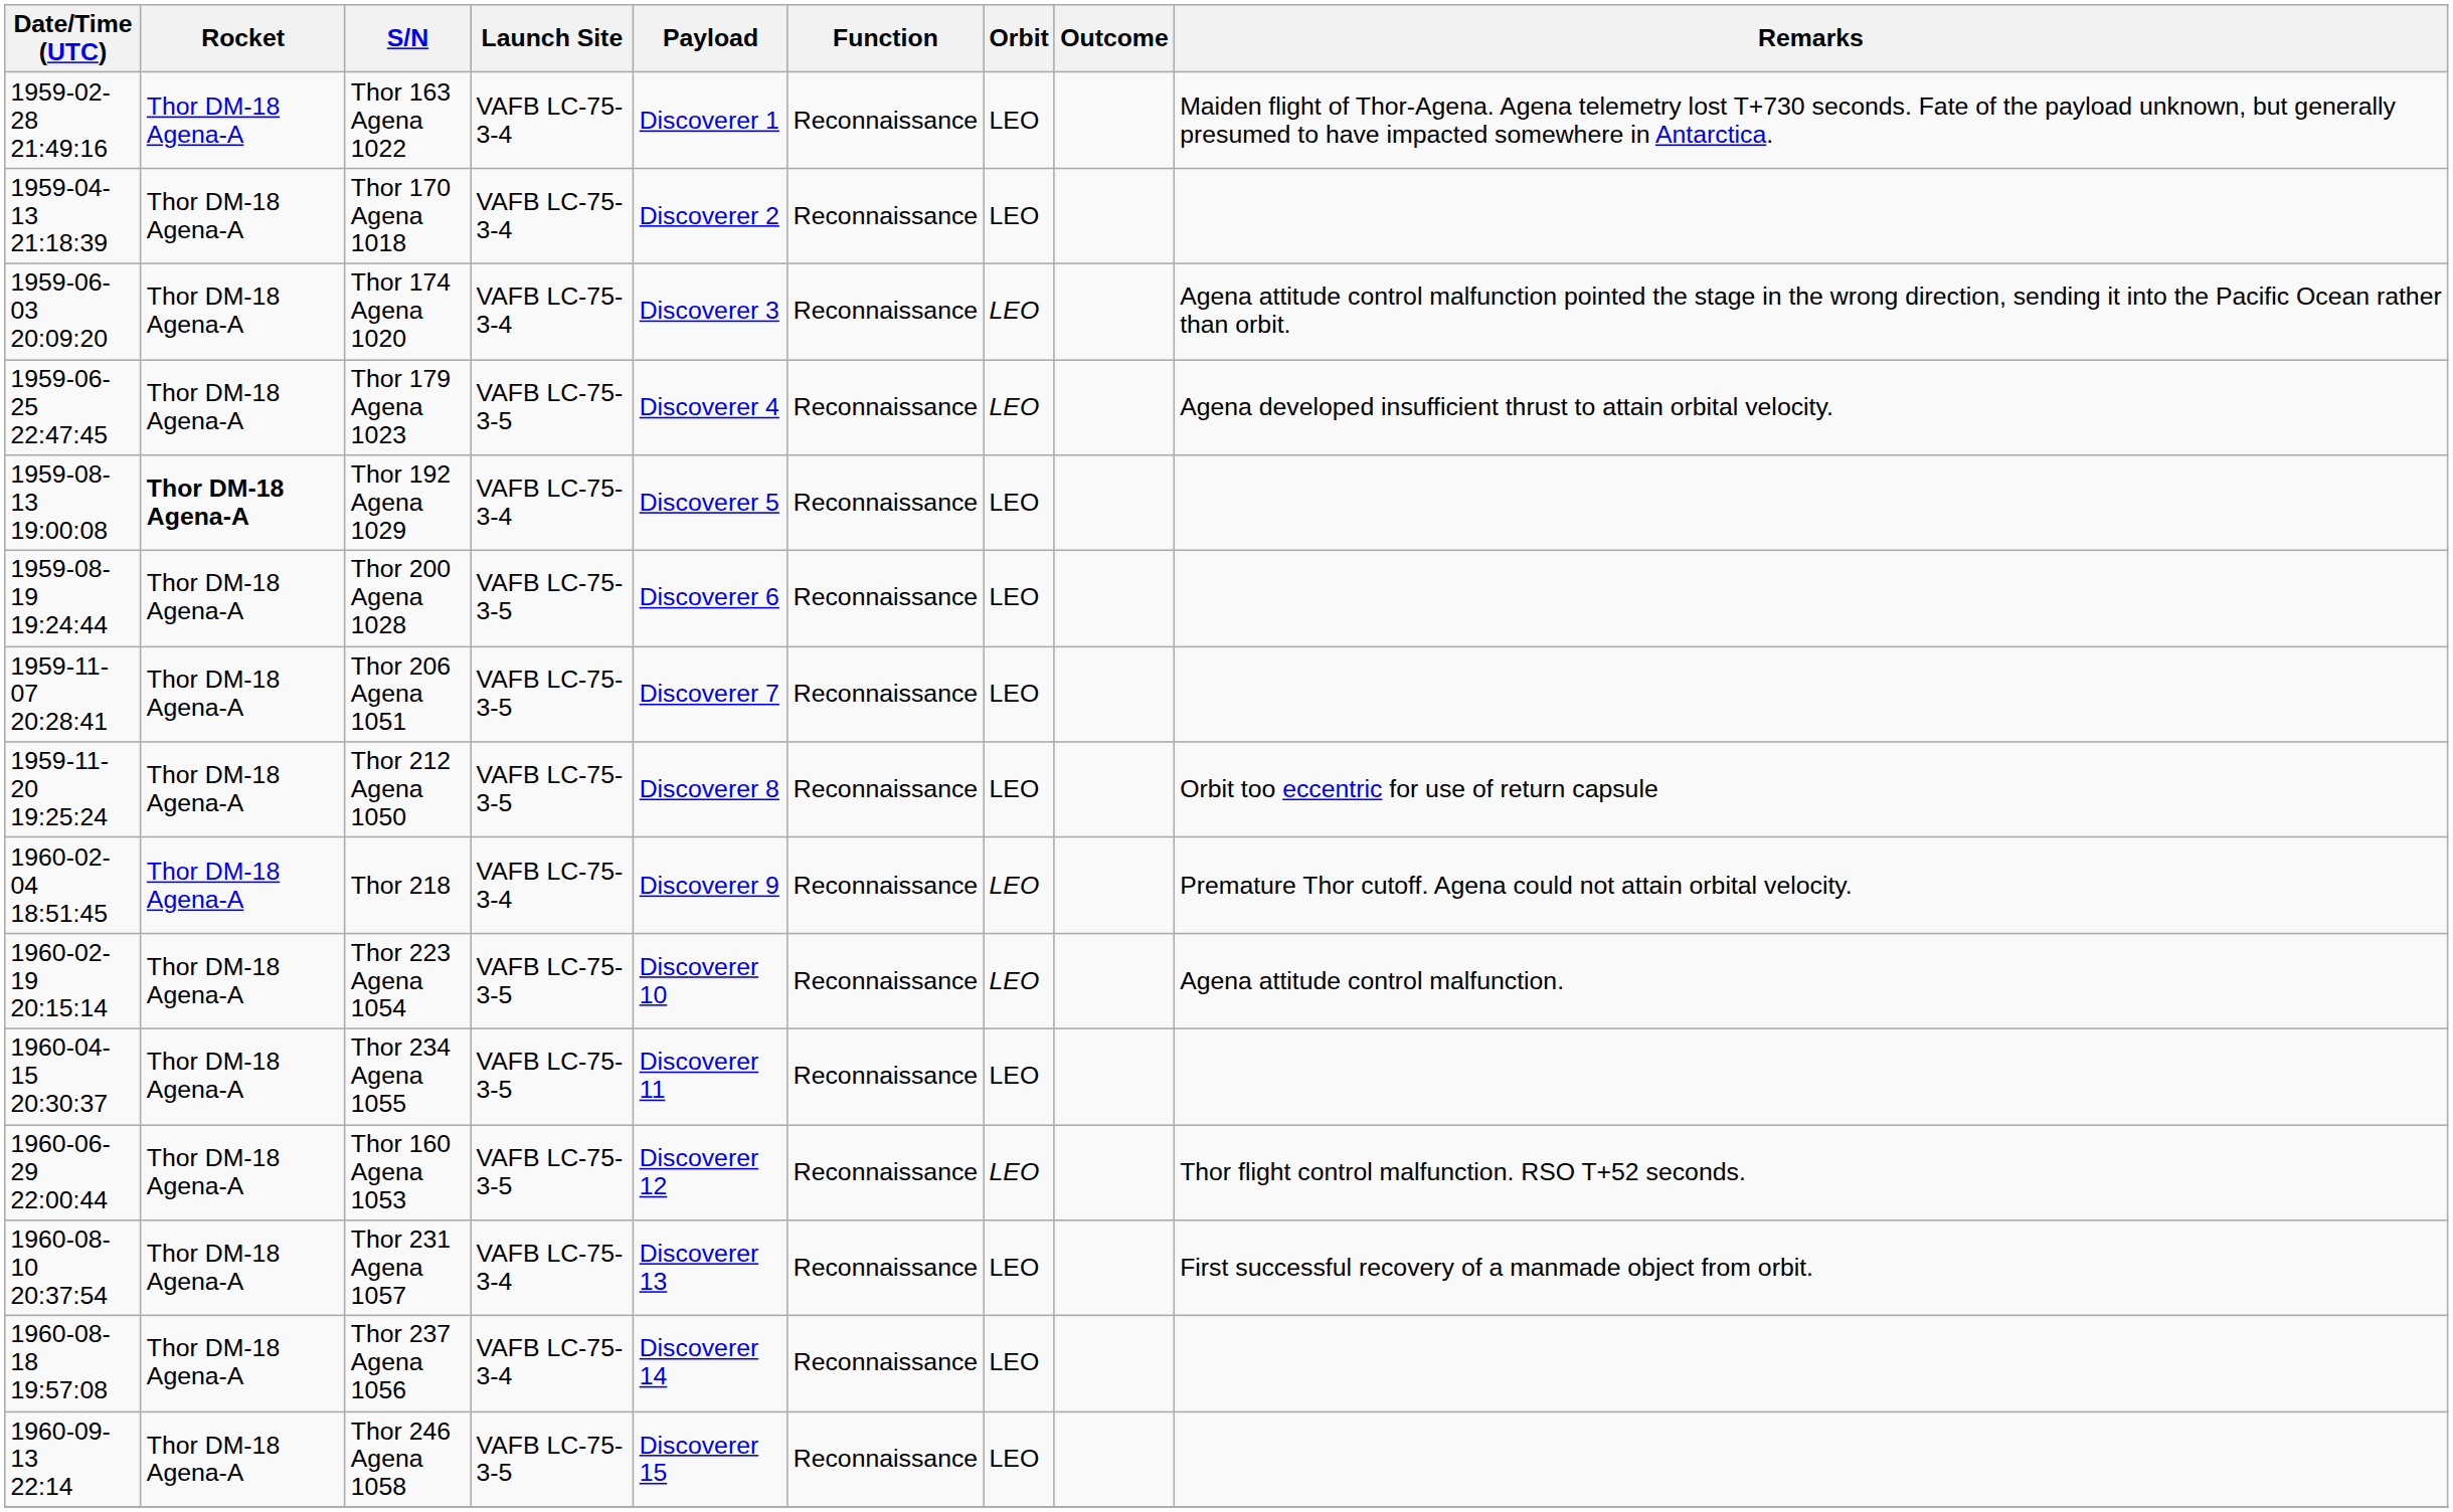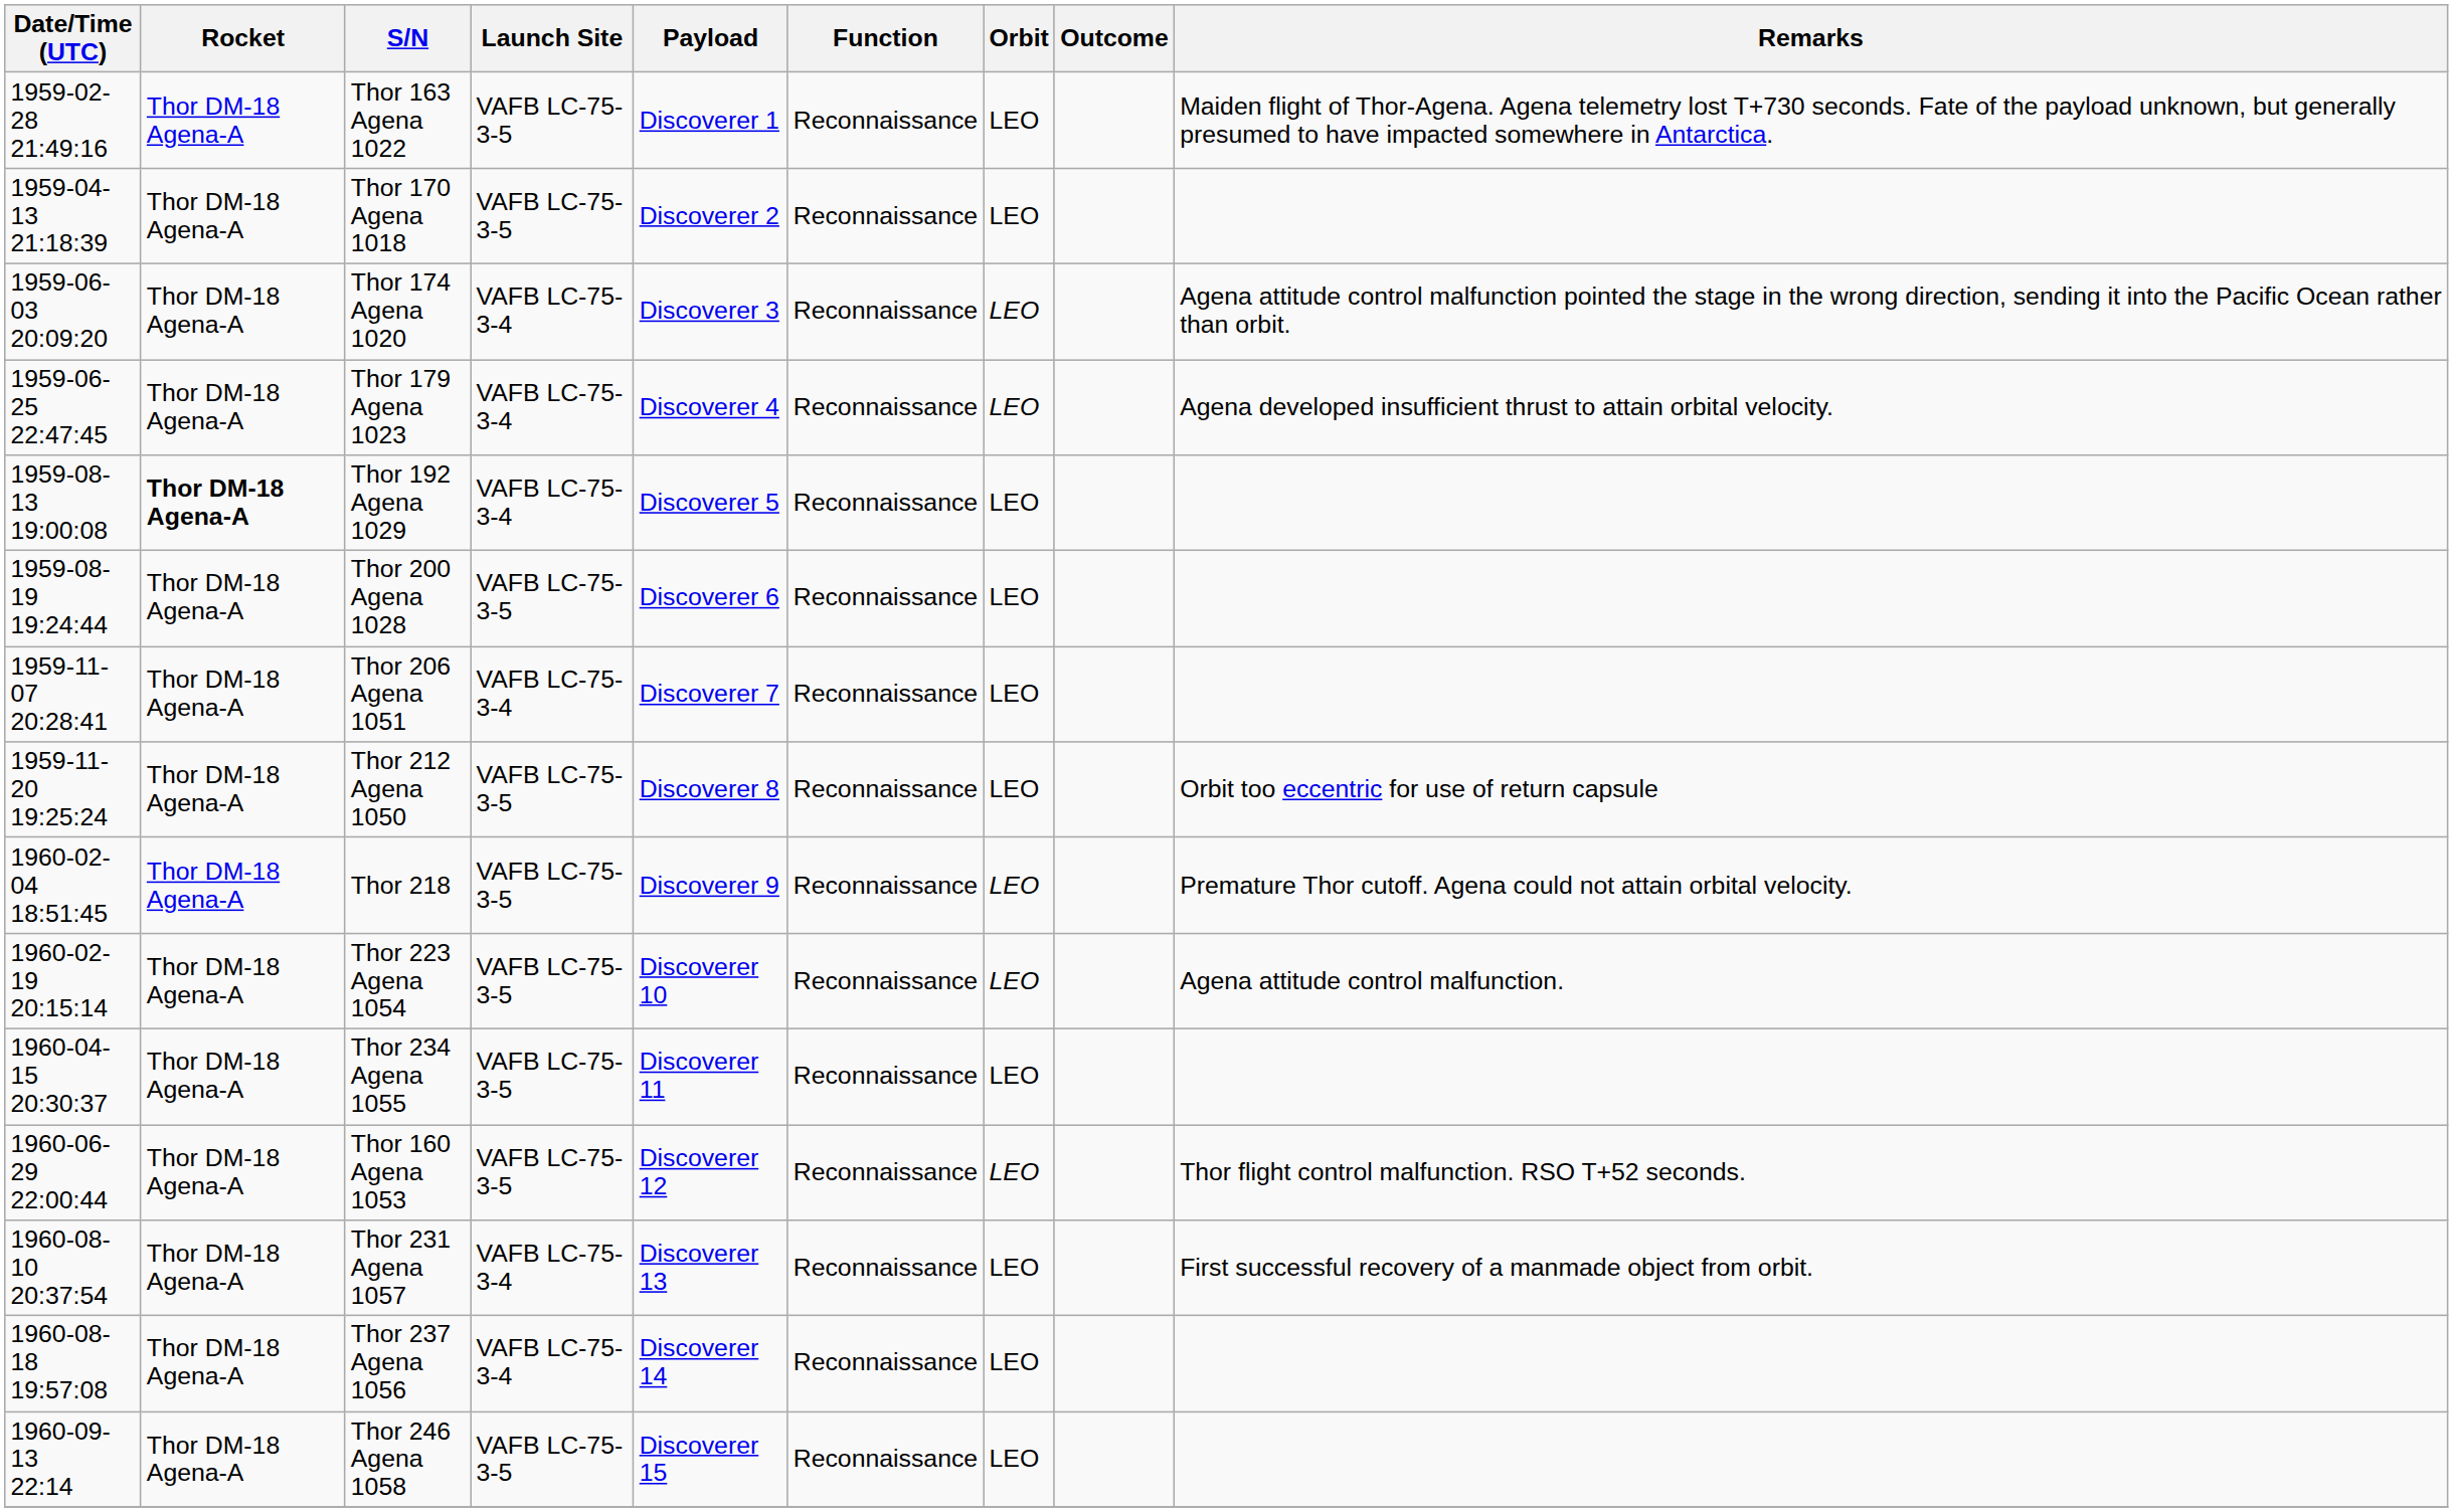 <table class="wikitable sortable mw-collapsible" style="margin: 1em 1em 1em 0" ;>
 <tr>
 <th>Date/Time<br>(<a href='#'>UTC</a>)</th>
 <th>Rocket</th>
 <th><a href='#'>S/N</a></th>
 <th>Launch Site</th>
 <th>Payload</th>
 <th>Function</th>
 <th>Orbit</th>
 <th>Outcome</th>
 <th>Remarks</th>
 </tr>
 <tr>
 <td>1959-02-28<br>21:49:16</td>
 <td><a href='#'>Thor DM-18 Agena-A</a></td>
 <td>Thor 163<br>Agena 1022</td>
-<td>VAFB LC-75-3-4</td>
+<td>VAFB LC-75-3-5</td>
 <td><a href='#'>Discoverer 1</a></td>
 <td>Reconnaissance</td>
 <td>LEO</td>
 <td></td>
 <td>Maiden flight of Thor-Agena. Agena telemetry lost T+730 seconds. Fate of the payload unknown, but generally presumed to have impacted somewhere in <a href='#'>Antarctica</a>.</td>
 </tr>
 <tr>
 <td>1959-04-13<br>21:18:39</td>
 <td>Thor DM-18 Agena-A</td>
 <td>Thor 170<br>Agena 1018</td>
-<td>VAFB LC-75-3-4</td>
+<td>VAFB LC-75-3-5</td>
 <td><a href='#'>Discoverer 2</a></td>
 <td>Reconnaissance</td>
 <td>LEO</td>
 <td></td>
 <td></td>
 </tr>
 <tr>
 <td>1959-06-03<br>20:09:20</td>
 <td>Thor DM-18 Agena-A</td>
 <td>Thor 174<br>Agena 1020</td>
 <td>VAFB LC-75-3-4</td>
 <td><a href='#'>Discoverer 3</a></td>
 <td>Reconnaissance</td>
 <td><em>LEO</em></td>
 <td></td>
 <td>Agena attitude control malfunction pointed the stage in the wrong direction, sending it into the Pacific Ocean rather than orbit.</td>
 </tr>
 <tr>
 <td>1959-06-25<br>22:47:45</td>
 <td>Thor DM-18 Agena-A</td>
 <td>Thor 179<br>Agena 1023</td>
-<td>VAFB LC-75-3-5</td>
+<td>VAFB LC-75-3-4</td>
 <td><a href='#'>Discoverer 4</a></td>
 <td>Reconnaissance</td>
 <td><em>LEO</em></td>
 <td></td>
 <td>Agena developed insufficient thrust to attain orbital velocity.</td>
 </tr>
 <tr>
 <td>1959-08-13<br>19:00:08</td>
 <td><strong>Thor DM-18 Agena-A</strong></td>
 <td>Thor 192<br>Agena 1029</td>
 <td>VAFB LC-75-3-4</td>
 <td><a href='#'>Discoverer 5</a></td>
 <td>Reconnaissance</td>
 <td>LEO</td>
 <td></td>
 <td></td>
 </tr>
 <tr>
 <td>1959-08-19<br>19:24:44</td>
 <td>Thor DM-18 Agena-A</td>
 <td>Thor 200<br>Agena 1028</td>
 <td>VAFB LC-75-3-5</td>
 <td><a href='#'>Discoverer 6</a></td>
 <td>Reconnaissance</td>
 <td>LEO</td>
 <td></td>
 <td></td>
 </tr>
 <tr>
 <td>1959-11-07<br>20:28:41</td>
 <td>Thor DM-18 Agena-A</td>
 <td>Thor 206<br>Agena 1051</td>
-<td>VAFB LC-75-3-5</td>
+<td>VAFB LC-75-3-4</td>
 <td><a href='#'>Discoverer 7</a></td>
 <td>Reconnaissance</td>
 <td>LEO</td>
 <td></td>
 <td></td>
 </tr>
 <tr>
 <td>1959-11-20<br>19:25:24</td>
 <td>Thor DM-18 Agena-A</td>
 <td>Thor 212<br>Agena 1050</td>
 <td>VAFB LC-75-3-5</td>
 <td><a href='#'>Discoverer 8</a></td>
 <td>Reconnaissance</td>
 <td>LEO</td>
 <td></td>
 <td>Orbit too <a href='#'>eccentric</a> for use of return capsule</td>
 </tr>
 <tr>
 <td>1960-02-04<br>18:51:45</td>
 <td><a href='#'>Thor DM-18 Agena-A</a></td>
 <td>Thor 218<br></td>
-<td>VAFB LC-75-3-4</td>
+<td>VAFB LC-75-3-5</td>
 <td><a href='#'>Discoverer 9</a></td>
 <td>Reconnaissance</td>
 <td><em>LEO</em></td>
 <td></td>
 <td>Premature Thor cutoff. Agena could not attain orbital velocity.</td>
 </tr>
 <tr>
 <td>1960-02-19<br>20:15:14</td>
 <td>Thor DM-18 Agena-A</td>
 <td>Thor 223<br>Agena 1054</td>
 <td>VAFB LC-75-3-5</td>
 <td><a href='#'>Discoverer 10</a></td>
 <td>Reconnaissance</td>
 <td><em>LEO</em></td>
 <td></td>
 <td>Agena attitude control malfunction.</td>
 </tr>
 <tr>
 <td>1960-04-15<br>20:30:37</td>
 <td>Thor DM-18 Agena-A</td>
 <td>Thor 234<br>Agena 1055</td>
 <td>VAFB LC-75-3-5</td>
 <td><a href='#'>Discoverer 11</a></td>
 <td>Reconnaissance</td>
 <td>LEO</td>
 <td></td>
 <td></td>
 </tr>
 <tr>
 <td>1960-06-29<br>22:00:44</td>
 <td>Thor DM-18 Agena-A</td>
 <td>Thor 160<br>Agena 1053</td>
 <td>VAFB LC-75-3-5</td>
 <td><a href='#'>Discoverer 12</a></td>
 <td>Reconnaissance</td>
 <td><em>LEO</em></td>
 <td></td>
 <td>Thor flight control malfunction. RSO T+52 seconds.</td>
 </tr>
 <tr>
 <td>1960-08-10<br>20:37:54</td>
 <td>Thor DM-18 Agena-A</td>
 <td>Thor 231<br>Agena 1057</td>
 <td>VAFB LC-75-3-4</td>
 <td><a href='#'>Discoverer 13</a></td>
 <td>Reconnaissance</td>
 <td>LEO</td>
 <td></td>
 <td>First successful recovery of a manmade object from orbit.</td>
 </tr>
 <tr>
 <td>1960-08-18<br>19:57:08</td>
 <td>Thor DM-18 Agena-A</td>
 <td>Thor 237<br>Agena 1056</td>
 <td>VAFB LC-75-3-4</td>
 <td><a href='#'>Discoverer 14</a></td>
 <td>Reconnaissance</td>
 <td>LEO</td>
 <td></td>
 <td></td>
 </tr>
 <tr>
 <td>1960-09-13<br>22:14</td>
 <td>Thor DM-18 Agena-A</td>
 <td>Thor 246<br>Agena 1058</td>
 <td>VAFB LC-75-3-5</td>
 <td><a href='#'>Discoverer 15</a></td>
 <td>Reconnaissance</td>
 <td>LEO</td>
 <td></td>
 <td></td>
 </tr>
 <tr>
 </tr>
 </table>
